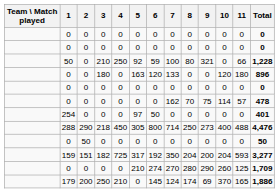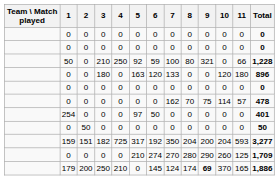 <table class="wikitable sortable" style="font-size: 74%; text-align:center;">
 <tr>
 <th style="width:76px;">Team \ Match played</th>
 <th align=center>1</th>
 <th align=center>2</th>
 <th align=center>3</th>
 <th align=center>4</th>
 <th align=center>5</th>
 <th align=center>6</th>
 <th align=center>7</th>
 <th align=center>8</th>
 <th align=center>9</th>
 <th align=center>10</th>
 <th align=center>11</th>
 <th align=center>Total</th>
 </tr>
 <tr align=center>
 <td align=left></td>
 <td>0</td>
 <td>0</td>
 <td>0</td>
 <td>0</td>
 <td>0</td>
 <td>0</td>
 <td>0</td>
 <td>0</td>
 <td>0</td>
 <td>0</td>
 <td>0</td>
 <td><strong> 0 </strong></td>
 </tr>
 <tr align=center>
 <td align=left></td>
 <td>0</td>
 <td>0</td>
 <td>0</td>
 <td>0</td>
 <td>0</td>
 <td>0</td>
 <td>0</td>
 <td>0</td>
 <td>0</td>
 <td>0</td>
 <td>0</td>
 <td><strong> 0 </strong></td>
 </tr>
 <tr align=center>
 <td align=left></td>
 <td>50</td>
 <td>0</td>
 <td>210</td>
 <td>250</td>
 <td>92</td>
 <td>59</td>
 <td>100</td>
 <td>80</td>
 <td>321</td>
 <td>0</td>
 <td>66</td>
 <td><strong> 1,228 </strong></td>
 </tr>
 <tr align=center>
 <td align=left></td>
 <td>0</td>
 <td>0</td>
 <td>180</td>
 <td>0</td>
 <td>163</td>
 <td>120</td>
 <td>133</td>
 <td>0</td>
 <td>0</td>
 <td>120</td>
 <td>180</td>
 <td><strong> 896 </strong></td>
 </tr>
 <tr align=center>
 <td align=left></td>
 <td>0</td>
 <td>0</td>
 <td>0</td>
 <td>0</td>
 <td>0</td>
 <td>0</td>
 <td>0</td>
 <td>0</td>
 <td>0</td>
 <td>0</td>
 <td>0</td>
 <td><strong> 0 </strong></td>
 </tr>
 <tr align=center>
 <td align=left></td>
 <td>0</td>
 <td>0</td>
 <td>0</td>
 <td>0</td>
 <td>0</td>
 <td>0</td>
 <td>162</td>
 <td>70</td>
 <td>75</td>
 <td>114</td>
 <td>57</td>
 <td><strong> 478 </strong></td>
 </tr>
 <tr align=center>
 <td align=left></td>
 <td>254</td>
 <td>0</td>
 <td>0</td>
 <td>0</td>
 <td>97</td>
 <td>50</td>
 <td>0</td>
 <td>0</td>
 <td>0</td>
 <td>0</td>
 <td>0</td>
 <td><strong> 401 </strong></td>
 </tr>
 <tr align=center>
 <td align=left></td>
-<td>288</td>
-<td>290</td>
-<td>218</td>
-<td>450</td>
-<td>305</td>
-<td>800</td>
-<td>714</td>
-<td>250</td>
-<td>273</td>
-<td>400</td>
-<td>488</td>
-<td><strong> 4,476 </strong></td>
-</tr>
-<tr align=center>
-<td align=left></td>
 <td>0</td>
 <td>50</td>
 <td>0</td>
 <td>0</td>
 <td>0</td>
 <td>0</td>
 <td>0</td>
 <td>0</td>
 <td>0</td>
 <td>0</td>
 <td>0</td>
 <td><strong> 50 </strong></td>
 </tr>
 <tr align=center>
 <td align=left></td>
 <td>159</td>
 <td>151</td>
 <td>182</td>
 <td>725</td>
 <td>317</td>
 <td>192</td>
 <td>350</td>
 <td>204</td>
 <td>200</td>
 <td>204</td>
 <td>593</td>
 <td><strong> 3,277 </strong></td>
 </tr>
 <tr align=center>
 <td align=left></td>
 <td>0</td>
 <td>0</td>
 <td>0</td>
 <td>0</td>
 <td>210</td>
 <td>274</td>
 <td>270</td>
 <td>280</td>
 <td>290</td>
 <td>260</td>
 <td>125</td>
 <td><strong> 1,709 </strong></td>
 </tr>
 <tr align=center>
 <td align=left></td>
 <td>179</td>
 <td>200</td>
 <td>250</td>
 <td>210</td>
 <td>0</td>
 <td>145</td>
 <td>124</td>
 <td>174</td>
-<td>69</td>
+<td><strong>69</strong></td>
 <td>370</td>
 <td>165</td>
 <td><strong> 1,886 </strong></td>
 </tr>
 </table>
